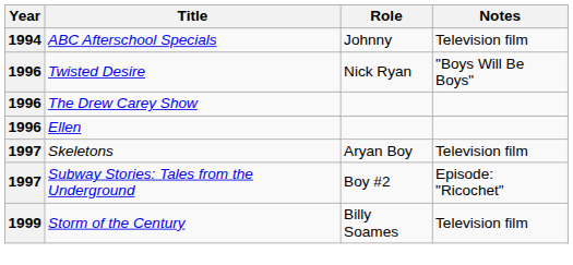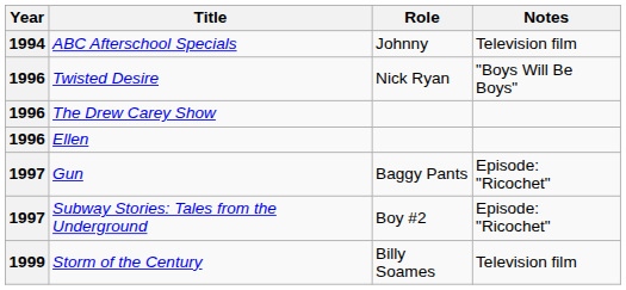 <table class="wikitable sortable">
 <tr>
 <th scope=col>Year</th>
 <th scope=col>Title</th>
 <th scope=col>Role</th>
 <th scope=col class=unsortable>Notes</th>
 </tr>
 <tr>
 <th scope=row>1994</th>
 <td><em><a href='#'>ABC Afterschool Specials</a></em></td>
 <td>Johnny</td>
 <td>Television film</td>
 </tr>
 <tr>
 <th scope=row>1996</th>
 <td><em><a href='#'>Twisted Desire</a></em></td>
 <td data-sort-value="Ryan, Nick">Nick Ryan</td>
 <td>"Boys Will Be Boys"</td>
 </tr>
 <tr>
 <th scope=row>1996</th>
 <td><em><a href='#'>The Drew Carey Show</a></em></td>
 <td></td>
 <td></td>
 </tr>
 <tr>
 <th scope=row>1996</th>
 <td><em><a href='#'>Ellen</a></em></td>
 <td></td>
 <td></td>
 </tr>
 <tr>
 <th scope=row>1997</th>
-<td><em>Skeletons</em></td>
-<td>Aryan Boy</td>
-<td>Television film</td>
+<td><em><a href='#'>Gun</a></em></td>
+<td>Baggy Pants</td>
+<td>Episode: "Ricochet"</td>
 </tr>
 <tr>
 <th scope=row>1997</th>
 <td><em><a href='#'>Subway Stories: Tales from the Underground</a></em></td>
 <td>Boy #2</td>
 <td>Episode: "Ricochet"</td>
 </tr>
 <tr>
 <th scope=row>1999</th>
 <td><em><a href='#'>Storm of the Century</a></em></td>
 <td data-sort-value="Soames, Billy">Billy Soames</td>
 <td>Television film</td>
 </tr>
 </table>
